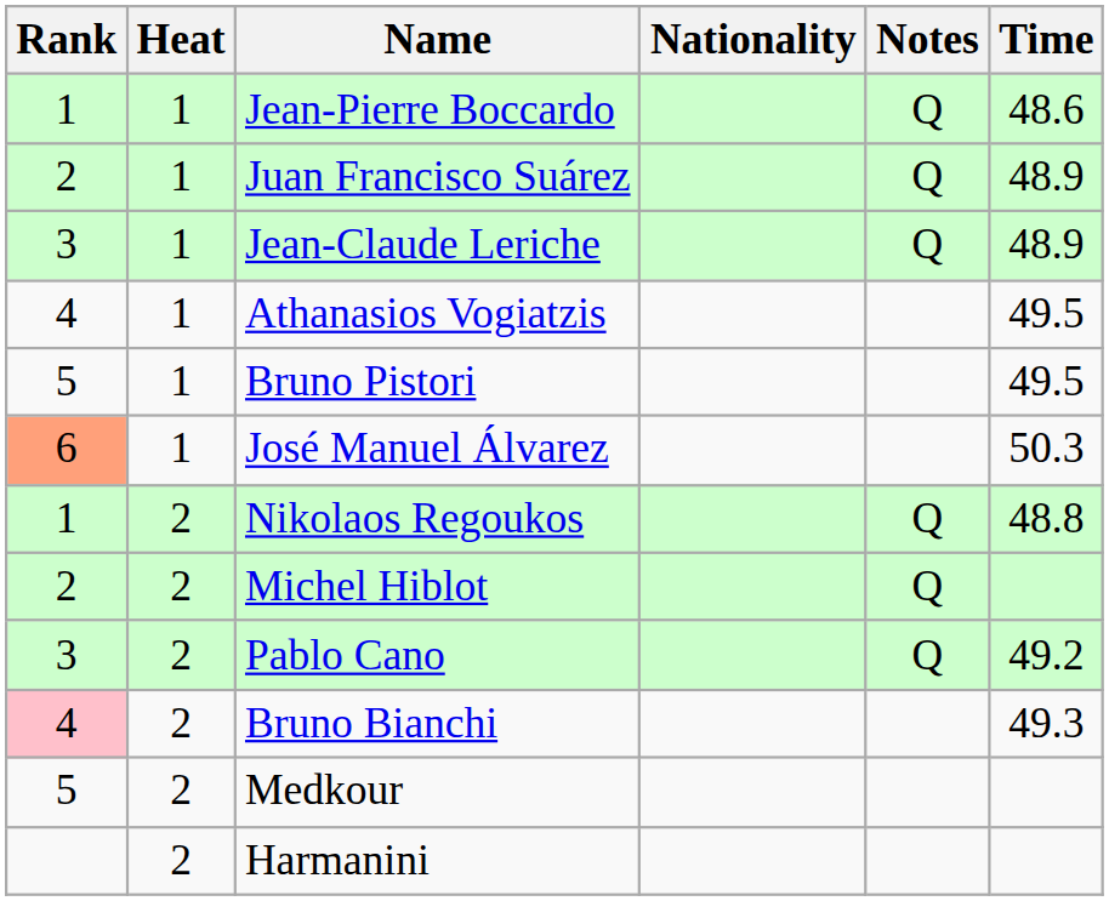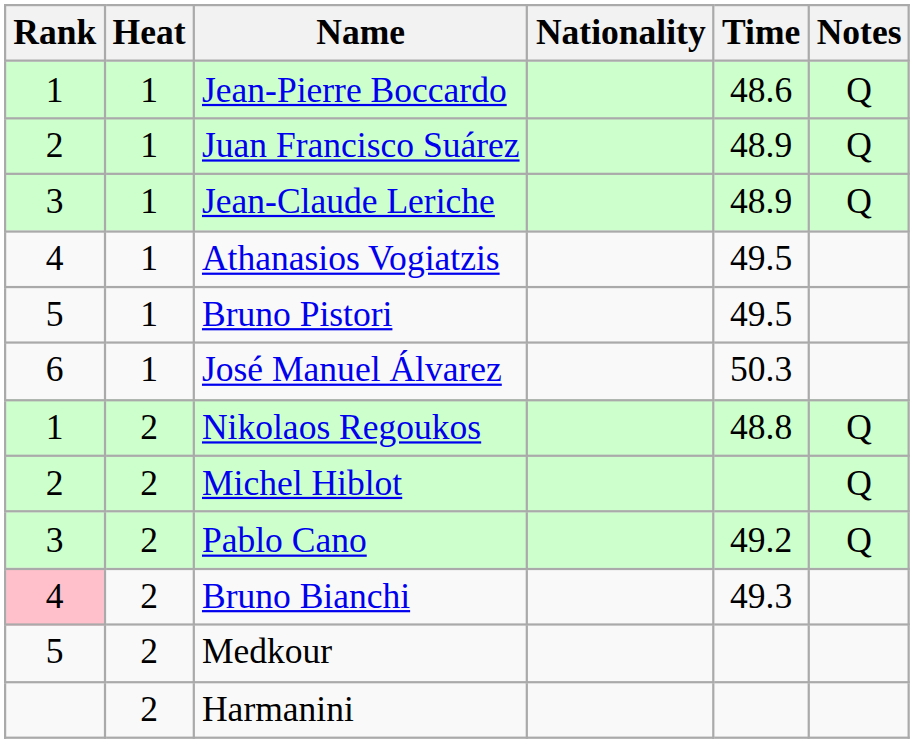 <table class="wikitable sortable" style="text-align:center">
 <tr>
 <th>Rank</th>
 <th>Heat</th>
 <th>Name</th>
 <th>Nationality</th>
+<th>Time</th>
 <th>Notes</th>
-<th>Time</th>
 </tr>
 <tr bgcolor=ccffcc>
 <td>1</td>
 <td>1</td>
 <td align=left><a href='#'>Jean-Pierre Boccardo</a></td>
 <td align=left></td>
+<td>48.6</td>
 <td>Q</td>
-<td>48.6</td>
 </tr>
 <tr bgcolor=ccffcc>
 <td>2</td>
 <td>1</td>
 <td align=left><a href='#'>Juan Francisco Suárez</a></td>
 <td align=left></td>
+<td>48.9</td>
 <td>Q</td>
-<td>48.9</td>
 </tr>
 <tr bgcolor=ccffcc>
 <td>3</td>
 <td>1</td>
 <td align=left><a href='#'>Jean-Claude Leriche</a></td>
 <td align=left></td>
+<td>48.9</td>
 <td>Q</td>
-<td>48.9</td>
 </tr>
 <tr>
 <td>4</td>
 <td>1</td>
 <td align=left><a href='#'>Athanasios Vogiatzis</a></td>
 <td align=left></td>
+<td>49.5</td>
 <td></td>
-<td>49.5</td>
 </tr>
 <tr>
 <td>5</td>
 <td>1</td>
 <td align=left><a href='#'>Bruno Pistori</a></td>
 <td align=left></td>
+<td>49.5</td>
 <td></td>
-<td>49.5</td>
 </tr>
 <tr>
-<td style="background: lightsalmon;">6</td>
+<td>6</td>
 <td>1</td>
 <td align=left><a href='#'>José Manuel Álvarez</a></td>
 <td align=left></td>
+<td>50.3</td>
 <td></td>
-<td>50.3</td>
 </tr>
 <tr bgcolor=ccffcc>
 <td>1</td>
 <td>2</td>
 <td align=left><a href='#'>Nikolaos Regoukos</a></td>
 <td align=left></td>
+<td>48.8</td>
 <td>Q</td>
-<td>48.8</td>
 </tr>
 <tr bgcolor=ccffcc>
 <td>2</td>
 <td>2</td>
 <td align=left><a href='#'>Michel Hiblot</a></td>
 <td align=left></td>
+<td></td>
 <td>Q</td>
-<td></td>
 </tr>
 <tr bgcolor=ccffcc>
 <td>3</td>
 <td>2</td>
 <td align=left><a href='#'>Pablo Cano</a></td>
 <td align=left></td>
+<td>49.2</td>
 <td>Q</td>
-<td>49.2</td>
 </tr>
 <tr>
 <td style="background: pink;">4</td>
 <td>2</td>
 <td align=left><a href='#'>Bruno Bianchi</a></td>
 <td align=left></td>
+<td>49.3</td>
 <td></td>
-<td>49.3</td>
 </tr>
 <tr>
 <td>5</td>
 <td>2</td>
 <td align=left>Medkour</td>
 <td align=left></td>
 <td></td>
 <td></td>
 </tr>
 <tr>
 <td></td>
 <td>2</td>
 <td align=left>Harmanini</td>
 <td align=left></td>
 <td></td>
 <td></td>
 </tr>
 </table>
